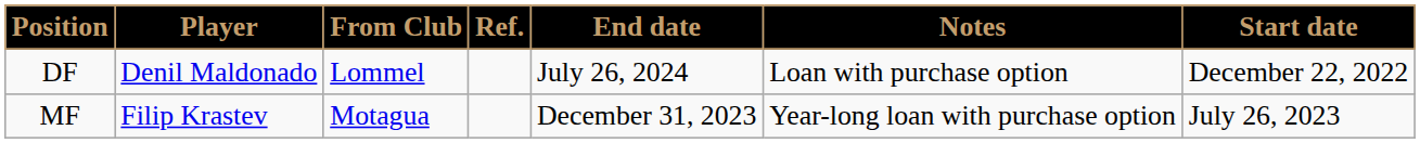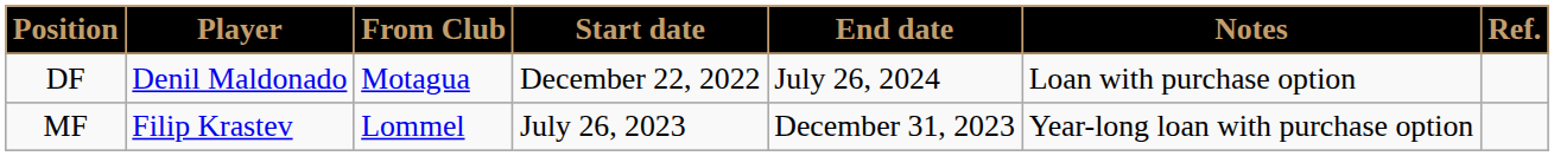 <table class="wikitable sortable">
 <tr>
 <th style="background:#000000; color:#C39E6D; border:1px solid #C39E6D;">Position</th>
 <th style="background:#000000; color:#C39E6D; border:1px solid #C39E6D;">Player</th>
 <th style="background:#000000; color:#C39E6D; border:1px solid #C39E6D;">From Club</th>
-<th style="background:#000000; color:#C39E6D; border:1px solid #C39E6D;">Ref.</th>
+<th style="background:#000000; color:#C39E6D; border:1px solid #C39E6D;">Start date</th>
 <th style="background:#000000; color:#C39E6D; border:1px solid #C39E6D;">End date</th>
 <th style="background:#000000; color:#C39E6D; border:1px solid #C39E6D;">Notes</th>
-<th style="background:#000000; color:#C39E6D; border:1px solid #C39E6D;">Start date</th>
+<th style="background:#000000; color:#C39E6D; border:1px solid #C39E6D;">Ref.</th>
 </tr>
 <tr>
 <td style="text-align:center;">DF</td>
 <td style="text-align:left;"> <a href='#'>Denil Maldonado</a></td>
-<td style="text-align:left;"> <a href='#'>Lommel</a></td>
-<td></td>
+<td style="text-align:left;"> <a href='#'>Motagua</a></td>
+<td>December 22, 2022</td>
 <td>July 26, 2024</td>
 <td>Loan with purchase option</td>
-<td>December 22, 2022</td>
+<td></td>
 </tr>
 <tr>
 <td style="text-align:center;">MF</td>
 <td style="text-align:left;"> <a href='#'>Filip Krastev</a></td>
-<td style="text-align:left;"> <a href='#'>Motagua</a></td>
-<td></td>
+<td style="text-align:left;"> <a href='#'>Lommel</a></td>
+<td>July 26, 2023</td>
 <td>December 31, 2023</td>
 <td>Year-long loan with purchase option</td>
-<td>July 26, 2023</td>
+<td></td>
 </tr>
 </table>
